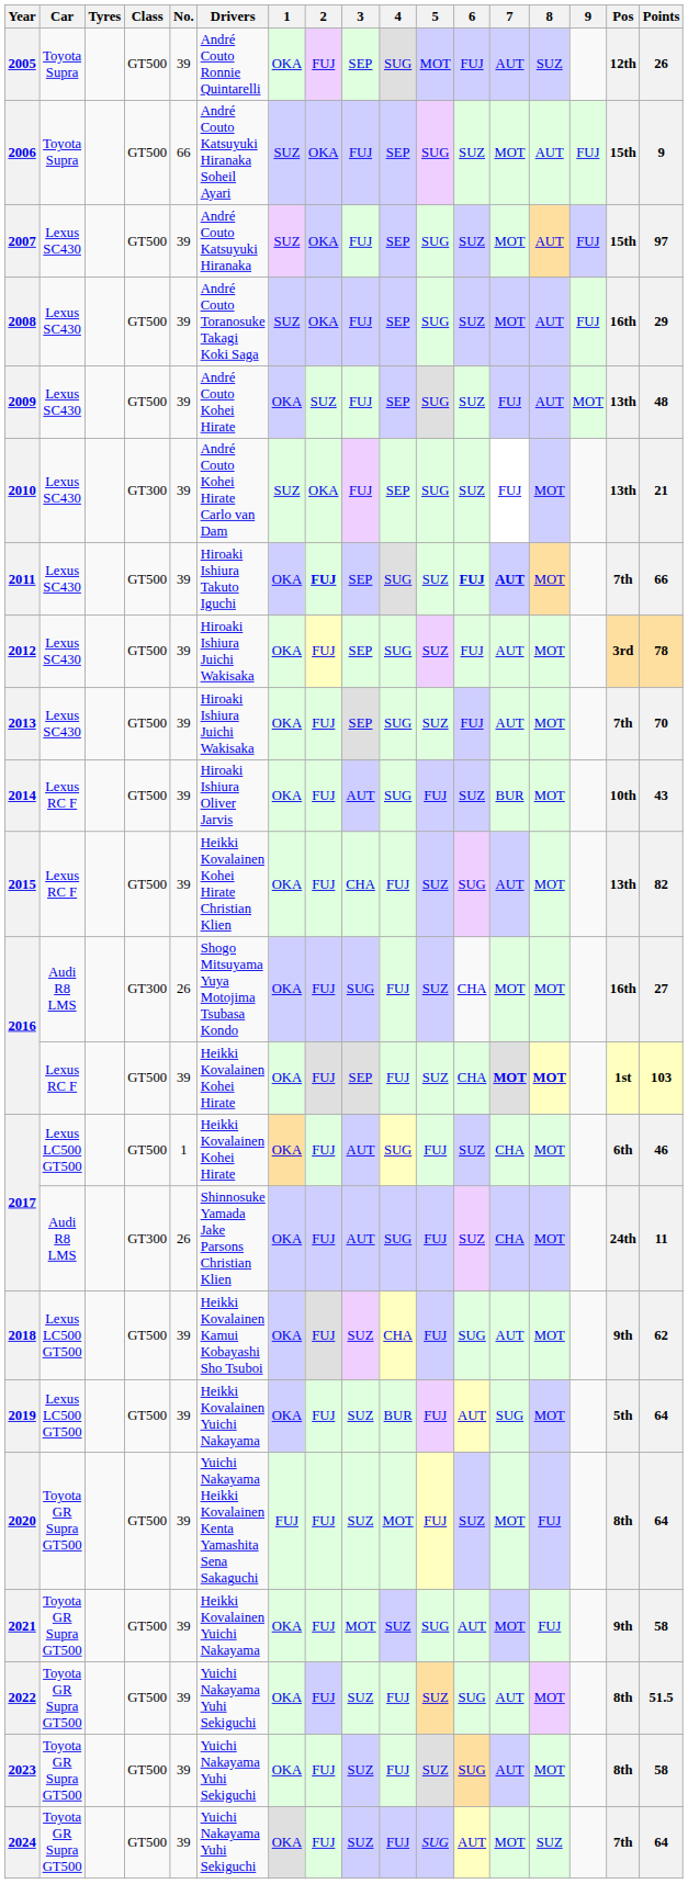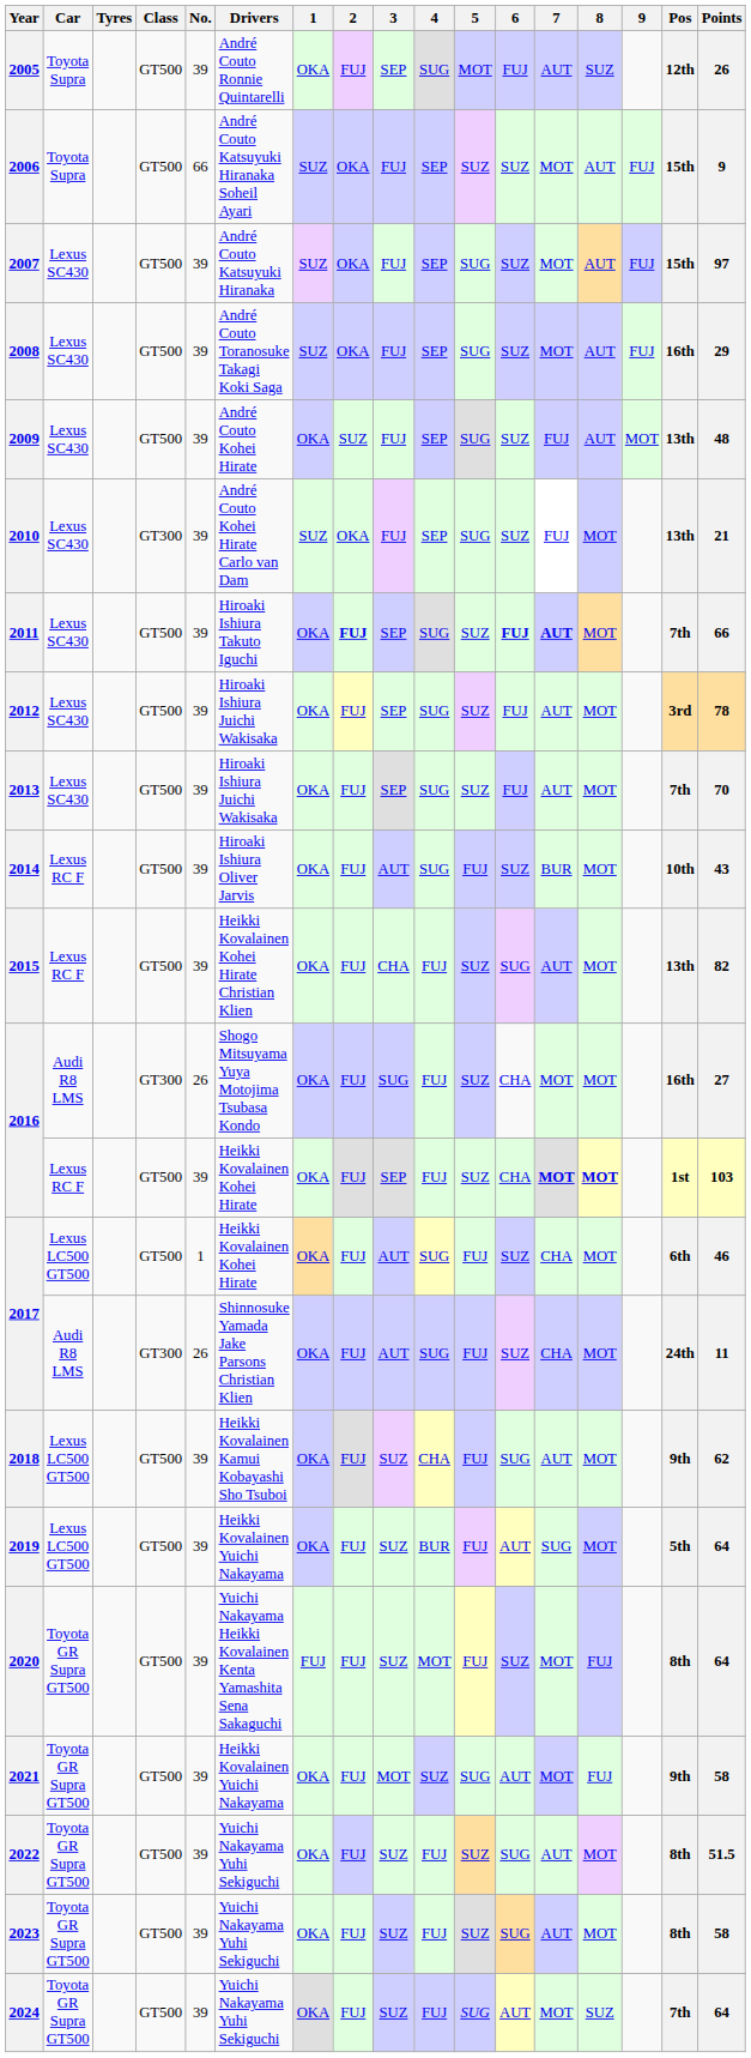 <table class="wikitable" style="text-align:center; font-size:90%">
 <tr>
 <th>Year</th>
 <th>Car</th>
 <th>Tyres</th>
 <th>Class</th>
 <th>No.</th>
 <th>Drivers</th>
 <th>1</th>
 <th>2</th>
 <th>3</th>
 <th>4</th>
 <th>5</th>
 <th>6</th>
 <th>7</th>
 <th>8</th>
 <th>9</th>
 <th>Pos</th>
 <th>Points</th>
 </tr>
 <tr>
 <th><a href='#'>2005</a></th>
 <td><a href='#'>Toyota Supra</a></td>
 <td></td>
 <td>GT500</td>
 <td>39</td>
 <td align="left"> <a href='#'>André Couto</a><br> <a href='#'>Ronnie Quintarelli</a></td>
 <td style="background:#dfffdf;"><a href='#'>OKA</a><br></td>
 <td style="background:#efcfff;"><a href='#'>FUJ</a><br></td>
 <td style="background:#dfffdf;"><a href='#'>SEP</a><br></td>
 <td style="background:#dfdfdf;"><a href='#'>SUG</a><br></td>
 <td style="background:#cfcfff;"><a href='#'>MOT</a><br></td>
 <td style="background:#cfcfff;"><a href='#'>FUJ</a><br></td>
 <td style="background:#cfcfff;"><a href='#'>AUT</a><br></td>
 <td style="background:#cfcfff;"><a href='#'>SUZ</a><br></td>
 <td></td>
 <th>12th</th>
 <th>26</th>
 </tr>
 <tr>
 <th><a href='#'>2006</a></th>
 <td><a href='#'>Toyota Supra</a></td>
 <td></td>
 <td>GT500</td>
 <td>66</td>
 <td align="left"> <a href='#'>André Couto</a><br> <a href='#'>Katsuyuki Hiranaka</a><br> <a href='#'>Soheil Ayari</a></td>
 <td style="background:#cfcfff;"><a href='#'>SUZ</a><br></td>
 <td style="background:#cfcfff;"><a href='#'>OKA</a><br></td>
 <td style="background:#cfcfff;"><a href='#'>FUJ</a><br></td>
 <td style="background:#cfcfff;"><a href='#'>SEP</a><br></td>
-<td style="background:#efcfff;"><a href='#'>SUG</a><br></td>
+<td style="background:#efcfff;"><a href='#'>SUZ</a><br></td>
 <td style="background:#dfffdf;"><a href='#'>SUZ</a><br></td>
 <td style="background:#dfffdf;"><a href='#'>MOT</a><br></td>
 <td style="background:#dfffdf;"><a href='#'>AUT</a><br></td>
 <td style="background:#dfffdf;"><a href='#'>FUJ</a><br></td>
 <th>15th</th>
 <th>9</th>
 </tr>
 <tr>
 <th><a href='#'>2007</a></th>
 <td><a href='#'>Lexus SC430</a></td>
 <td></td>
 <td>GT500</td>
 <td>39</td>
 <td align="left"> <a href='#'>André Couto</a><br> <a href='#'>Katsuyuki Hiranaka</a></td>
 <td style="background:#efcfff;"><a href='#'>SUZ</a><br></td>
 <td style="background:#cfcfff;"><a href='#'>OKA</a><br></td>
 <td style="background:#dfffdf;"><a href='#'>FUJ</a><br></td>
 <td style="background:#cfcfff;"><a href='#'>SEP</a><br></td>
 <td style="background:#dfffdf;"><a href='#'>SUG</a><br></td>
 <td style="background:#cfcfff;"><a href='#'>SUZ</a><br></td>
 <td style="background:#dfffdf;"><a href='#'>MOT</a><br></td>
 <td style="background:#ffdf9f;"><a href='#'>AUT</a><br></td>
 <td style="background:#cfcfff;"><a href='#'>FUJ</a><br></td>
 <th>15th</th>
 <th>97</th>
 </tr>
 <tr>
 <th><a href='#'>2008</a></th>
 <td><a href='#'>Lexus SC430</a></td>
 <td></td>
 <td>GT500</td>
 <td>39</td>
 <td align="left"> <a href='#'>André Couto</a><br> <a href='#'>Toranosuke Takagi</a><br> <a href='#'>Koki Saga</a></td>
 <td style="background:#cfcfff;"><a href='#'>SUZ</a><br></td>
 <td style="background:#cfcfff;"><a href='#'>OKA</a><br></td>
 <td style="background:#cfcfff;"><a href='#'>FUJ</a><br></td>
 <td style="background:#cfcfff;"><a href='#'>SEP</a><br></td>
 <td style="background:#dfffdf;"><a href='#'>SUG</a><br></td>
 <td style="background:#cfcfff;"><a href='#'>SUZ</a><br></td>
 <td style="background:#cfcfff;"><a href='#'>MOT</a><br></td>
 <td style="background:#cfcfff;"><a href='#'>AUT</a><br></td>
 <td style="background:#dfffdf;"><a href='#'>FUJ</a><br></td>
 <th>16th</th>
 <th>29</th>
 </tr>
 <tr>
 <th><a href='#'>2009</a></th>
 <td><a href='#'>Lexus SC430</a></td>
 <td></td>
 <td>GT500</td>
 <td>39</td>
 <td align="left"> <a href='#'>André Couto</a><br> <a href='#'>Kohei Hirate</a></td>
 <td style="background:#cfcfff;"><a href='#'>OKA</a><br></td>
 <td style="background:#dfffdf;"><a href='#'>SUZ</a><br></td>
 <td style="background:#dfffdf;"><a href='#'>FUJ</a><br></td>
 <td style="background:#cfcfff;"><a href='#'>SEP</a><br></td>
 <td style="background:#dfdfdf;"><a href='#'>SUG</a><br></td>
 <td style="background:#dfffdf;"><a href='#'>SUZ</a><br></td>
 <td style="background:#cfcfff;"><a href='#'>FUJ</a><br></td>
 <td style="background:#cfcfff;"><a href='#'>AUT</a><br></td>
 <td style="background:#dfffdf;"><a href='#'>MOT</a><br></td>
 <th>13th</th>
 <th>48</th>
 </tr>
 <tr>
 <th><a href='#'>2010</a></th>
 <td><a href='#'>Lexus SC430</a></td>
 <td></td>
 <td>GT300</td>
 <td>39</td>
 <td align="left"> <a href='#'>André Couto</a><br> <a href='#'>Kohei Hirate</a><br> <a href='#'>Carlo van Dam</a></td>
 <td style="background:#dfffdf;"><a href='#'>SUZ</a><br></td>
 <td style="background:#dfffdf;"><a href='#'>OKA</a><br></td>
 <td style="background:#efcfff;"><a href='#'>FUJ</a><br></td>
 <td style="background:#dfffdf;"><a href='#'>SEP</a><br></td>
 <td style="background:#dfffdf;"><a href='#'>SUG</a><br></td>
 <td style="background:#dfffdf;"><a href='#'>SUZ</a><br></td>
 <td style="background:#fff;"><a href='#'>FUJ</a><br></td>
 <td style="background:#cfcfff;"><a href='#'>MOT</a><br></td>
 <td></td>
 <th>13th</th>
 <th>21</th>
 </tr>
 <tr>
 <th><a href='#'>2011</a></th>
 <td><a href='#'>Lexus SC430</a></td>
 <td></td>
 <td>GT500</td>
 <td>39</td>
 <td align="left"> <a href='#'>Hiroaki Ishiura</a><br> <a href='#'>Takuto Iguchi</a></td>
 <td style="background:#cfcfff;"><a href='#'>OKA</a><br></td>
 <td style="background:#dfffdf;"><a href='#'><strong>FUJ</strong></a><br></td>
 <td style="background:#cfcfff;"><a href='#'>SEP</a><br></td>
 <td style="background:#dfdfdf;"><a href='#'>SUG</a><br></td>
 <td style="background:#dfffdf;"><a href='#'>SUZ</a><br></td>
 <td style="background:#dfffdf;"><a href='#'><strong>FUJ</strong></a><br></td>
 <td style="background:#cfcfff;"><a href='#'><strong>AUT</strong></a><br></td>
 <td style="background:#ffdf9f;"><a href='#'>MOT</a><br></td>
 <td></td>
 <th>7th</th>
 <th>66</th>
 </tr>
 <tr>
 <th><a href='#'>2012</a></th>
 <td><a href='#'>Lexus SC430</a></td>
 <td></td>
 <td>GT500</td>
 <td>39</td>
 <td align="left"> <a href='#'>Hiroaki Ishiura</a><br> <a href='#'>Juichi Wakisaka</a></td>
 <td style="background:#dfffdf;"><a href='#'>OKA</a><br></td>
 <td style="background:#ffffbf;"><a href='#'>FUJ</a><br></td>
 <td style="background:#dfffdf;"><a href='#'>SEP</a><br></td>
 <td style="background:#dfffdf;"><a href='#'>SUG</a><br></td>
 <td style="background:#efcfff;"><a href='#'>SUZ</a><br></td>
 <td style="background:#dfffdf;"><a href='#'>FUJ</a><br></td>
 <td style="background:#dfffdf;"><a href='#'>AUT</a><br></td>
 <td style="background:#dfffdf;"><a href='#'>MOT</a><br></td>
 <td></td>
 <th style="background:#ffdf9f;">3rd</th>
 <th style="background:#ffdf9f;">78</th>
 </tr>
 <tr>
 <th><a href='#'>2013</a></th>
 <td><a href='#'>Lexus SC430</a></td>
 <td></td>
 <td>GT500</td>
 <td>39</td>
 <td align="left"> <a href='#'>Hiroaki Ishiura</a><br> <a href='#'>Juichi Wakisaka</a></td>
 <td style="background:#dfffdf;"><a href='#'>OKA</a><br></td>
 <td style="background:#dfffdf;"><a href='#'>FUJ</a><br></td>
 <td style="background:#dfdfdf;"><a href='#'>SEP</a><br></td>
 <td style="background:#dfffdf;"><a href='#'>SUG</a><br></td>
 <td style="background:#dfffdf;"><a href='#'>SUZ</a><br></td>
 <td style="background:#cfcfff;"><a href='#'>FUJ</a><br></td>
 <td style="background:#dfffdf;"><a href='#'>AUT</a><br></td>
 <td style="background:#dfffdf;"><a href='#'>MOT</a><br></td>
 <td></td>
 <th>7th</th>
 <th>70</th>
 </tr>
 <tr>
 <th><a href='#'>2014</a></th>
 <td><a href='#'>Lexus RC F</a></td>
 <td></td>
 <td>GT500</td>
 <td>39</td>
 <td align="left"> <a href='#'>Hiroaki Ishiura</a><br> <a href='#'>Oliver Jarvis</a></td>
 <td style="background:#dfffdf;"><a href='#'>OKA</a><br></td>
 <td style="background:#dfffdf;"><a href='#'>FUJ</a><br></td>
 <td style="background:#cfcfff;"><a href='#'>AUT</a><br></td>
 <td style="background:#dfffdf;"><a href='#'>SUG</a><br></td>
 <td style="background:#cfcfff;"><a href='#'>FUJ</a><br></td>
 <td style="background:#cfcfff;"><a href='#'>SUZ</a><br></td>
 <td style="background:#dfffdf;"><a href='#'>BUR</a><br></td>
 <td style="background:#dfffdf;"><a href='#'>MOT</a><br></td>
 <td></td>
 <th>10th</th>
 <th>43</th>
 </tr>
 <tr>
 <th><a href='#'>2015</a></th>
 <td><a href='#'>Lexus RC F</a></td>
 <td></td>
 <td>GT500</td>
 <td>39</td>
 <td align="left"> <a href='#'>Heikki Kovalainen</a><br> <a href='#'>Kohei Hirate</a><br> <a href='#'>Christian Klien</a></td>
 <td style="background:#dfffdf;"><a href='#'>OKA</a><br></td>
 <td style="background:#dfffdf;"><a href='#'>FUJ</a><br></td>
 <td style="background:#dfffdf;"><a href='#'>CHA</a><br></td>
 <td style="background:#dfffdf;"><a href='#'>FUJ</a><br></td>
 <td style="background:#cfcfff;"><a href='#'>SUZ</a><br></td>
 <td style="background:#efcfff;"><a href='#'>SUG</a><br></td>
 <td style="background:#cfcfff;"><a href='#'>AUT</a><br></td>
 <td style="background:#dfffdf;"><a href='#'>MOT</a><br></td>
 <td></td>
 <th>13th</th>
 <th>82</th>
 </tr>
 <tr>
 <th rowspan="2"><a href='#'>2016</a></th>
 <td><a href='#'>Audi R8 LMS</a></td>
 <td></td>
 <td>GT300</td>
 <td>26</td>
 <td align="left"> <a href='#'>Shogo Mitsuyama</a><br> <a href='#'>Yuya Motojima</a><br> <a href='#'>Tsubasa Kondo</a></td>
 <td style="background:#cfcfff;"><a href='#'>OKA</a><br></td>
 <td style="background:#cfcfff;"><a href='#'>FUJ</a><br></td>
 <td style="background:#cfcfff;"><a href='#'>SUG</a><br></td>
 <td style="background:#dfffdf;"><a href='#'>FUJ</a><br></td>
 <td style="background:#cfcfff;"><a href='#'>SUZ</a><br></td>
 <td><a href='#'>CHA</a></td>
 <td style="background:#dfffdf;"><a href='#'>MOT</a><br></td>
 <td style="background:#dfffdf;"><a href='#'>MOT</a><br></td>
 <td></td>
 <th>16th</th>
 <th>27</th>
 </tr>
 <tr>
 <td><a href='#'>Lexus RC F</a></td>
 <td></td>
 <td>GT500</td>
 <td>39</td>
 <td align="left"> <a href='#'>Heikki Kovalainen</a><br> <a href='#'>Kohei Hirate</a></td>
 <td style="background:#dfffdf;"><a href='#'>OKA</a><br></td>
 <td style="background:#dfdfdf;"><a href='#'>FUJ</a><br></td>
 <td style="background:#dfdfdf;"><a href='#'>SEP</a><br></td>
 <td style="background:#dfffdf;"><a href='#'>FUJ</a><br></td>
 <td style="background:#dfffdf;"><a href='#'>SUZ</a><br></td>
 <td style="background:#dfffdf;"><a href='#'>CHA</a><br></td>
 <td style="background:#dfdfdf;"><a href='#'><strong>MOT</strong></a><br></td>
 <td style="background:#ffffbf;"><a href='#'><strong>MOT</strong></a><br></td>
 <td></td>
 <th style="background:#ffffbf;">1st</th>
 <th style="background:#ffffbf;">103</th>
 </tr>
 <tr>
 <th rowspan="2"><a href='#'>2017</a></th>
 <td><a href='#'>Lexus LC500 GT500</a></td>
 <td></td>
 <td>GT500</td>
 <td>1</td>
 <td align="left"> <a href='#'>Heikki Kovalainen</a><br> <a href='#'>Kohei Hirate</a></td>
 <td style="background:#ffdf9f;"><a href='#'>OKA</a><br></td>
 <td style="background:#dfffdf;"><a href='#'>FUJ</a><br></td>
 <td style="background:#cfcfff;"><a href='#'>AUT</a><br></td>
 <td style="background:#ffffbf;"><a href='#'>SUG</a><br></td>
 <td style="background:#dfffdf;"><a href='#'>FUJ</a><br></td>
 <td style="background:#cfcfff;"><a href='#'>SUZ</a><br></td>
 <td style="background:#dfffdf;"><a href='#'>CHA</a><br></td>
 <td style="background:#dfffdf;"><a href='#'>MOT</a><br></td>
 <td></td>
 <th>6th</th>
 <th>46</th>
 </tr>
 <tr>
 <td><a href='#'>Audi R8 LMS</a></td>
 <td></td>
 <td>GT300</td>
 <td>26</td>
 <td align="left"> <a href='#'>Shinnosuke Yamada</a><br> <a href='#'>Jake Parsons</a><br> <a href='#'>Christian Klien</a></td>
 <td style="background:#cfcfff;"><a href='#'>OKA</a><br></td>
 <td style="background:#cfcfff;"><a href='#'>FUJ</a><br></td>
 <td style="background:#cfcfff;"><a href='#'>AUT</a><br></td>
 <td style="background:#cfcfff;"><a href='#'>SUG</a><br></td>
 <td style="background:#cfcfff;"><a href='#'>FUJ</a><br></td>
 <td style="background:#efcfff;"><a href='#'>SUZ</a><br></td>
 <td style="background:#cfcfff;"><a href='#'>CHA</a><br></td>
 <td style="background:#cfcfff;"><a href='#'>MOT</a><br></td>
 <td></td>
 <th>24th</th>
 <th>11</th>
 </tr>
 <tr>
 <th><a href='#'>2018</a></th>
 <td><a href='#'>Lexus LC500 GT500</a></td>
 <td></td>
 <td>GT500</td>
 <td>39</td>
 <td align="left"> <a href='#'>Heikki Kovalainen</a><br> <a href='#'>Kamui Kobayashi</a><br> <a href='#'>Sho Tsuboi</a></td>
 <td style="background:#cfcfff;"><a href='#'>OKA</a><br></td>
 <td style="background:#dfdfdf;"><a href='#'>FUJ</a><br></td>
 <td style="background:#efcfff;"><a href='#'>SUZ</a><br></td>
 <td style="background:#ffffbf;"><a href='#'>CHA</a><br></td>
 <td style="background:#cfcfff;"><a href='#'>FUJ</a><br></td>
 <td style="background:#dfffdf;"><a href='#'>SUG</a><br></td>
 <td style="background:#dfffdf;"><a href='#'>AUT</a><br></td>
 <td style="background:#dfffdf;"><a href='#'>MOT</a><br></td>
 <td></td>
 <th>9th</th>
 <th>62</th>
 </tr>
 <tr>
 <th><a href='#'>2019</a></th>
 <td><a href='#'>Lexus LC500 GT500</a></td>
 <td></td>
 <td>GT500</td>
 <td>39</td>
 <td align="left"> <a href='#'>Heikki Kovalainen</a><br> <a href='#'>Yuichi Nakayama</a></td>
 <td style="background:#cfcfff;"><a href='#'>OKA</a><br></td>
 <td style="background:#dfffdf;"><a href='#'>FUJ</a><br></td>
 <td style="background:#dfffdf;"><a href='#'>SUZ</a><br></td>
 <td style="background:#dfffdf;"><a href='#'>BUR</a><br></td>
 <td style="background:#efcfff;"><a href='#'>FUJ</a><br></td>
 <td style="background:#ffffbf;"><a href='#'>AUT</a><br></td>
 <td style="background:#dfffdf;"><a href='#'>SUG</a><br></td>
 <td style="background:#cfcfff;"><a href='#'>MOT</a><br></td>
 <td></td>
 <th>5th</th>
 <th>64</th>
 </tr>
 <tr>
 <th><a href='#'>2020</a></th>
 <td><a href='#'>Toyota GR Supra GT500</a></td>
 <td></td>
 <td>GT500</td>
 <td>39</td>
 <td align="left"> <a href='#'>Yuichi Nakayama</a><br> <a href='#'>Heikki Kovalainen</a><br> <a href='#'>Kenta Yamashita</a><br> <a href='#'>Sena Sakaguchi</a></td>
 <td style="background:#dfffdf;"><a href='#'>FUJ</a><br></td>
 <td style="background:#dfffdf;"><a href='#'>FUJ</a><br></td>
 <td style="background:#dfffdf;"><a href='#'>SUZ</a><br></td>
 <td style="background:#dfffdf;"><a href='#'>MOT</a><br></td>
 <td style="background:#ffffbf;"><a href='#'>FUJ</a><br></td>
 <td style="background:#cfcfff;"><a href='#'>SUZ</a><br></td>
 <td style="background:#dfffdf;"><a href='#'>MOT</a><br></td>
 <td style="background:#cfcfff;"><a href='#'>FUJ</a><br></td>
 <td></td>
 <th>8th</th>
 <th>64</th>
 </tr>
 <tr>
 <th><a href='#'>2021</a></th>
 <td><a href='#'>Toyota GR Supra GT500</a></td>
 <td></td>
 <td>GT500</td>
 <td>39</td>
 <td align="left"> <a href='#'>Heikki Kovalainen</a><br> <a href='#'>Yuichi Nakayama</a></td>
 <td style="background:#dfffdf;"><a href='#'>OKA</a><br></td>
 <td style="background:#dfffdf;"><a href='#'>FUJ</a><br></td>
 <td style="background:#dfffdf;"><a href='#'>MOT</a><br></td>
 <td style="background:#cfcfff;"><a href='#'>SUZ</a><br></td>
 <td style="background:#dfffdf;"><a href='#'>SUG</a><br></td>
 <td style="background:#dfffdf;"><a href='#'>AUT</a><br></td>
 <td style="background:#cfcfff;"><a href='#'>MOT</a><br></td>
 <td style="background:#dfffdf;"><a href='#'>FUJ</a><br></td>
 <td></td>
 <th>9th</th>
 <th>58</th>
 </tr>
 <tr>
 <th><a href='#'>2022</a></th>
 <td><a href='#'>Toyota GR Supra GT500</a></td>
 <td></td>
 <td>GT500</td>
 <td>39</td>
 <td align="left"> <a href='#'>Yuichi Nakayama</a><br> <a href='#'>Yuhi Sekiguchi</a></td>
 <td style="background:#dfffdf;"><a href='#'>OKA</a><br></td>
 <td style="background:#cfcfff;"><a href='#'>FUJ</a><br></td>
 <td style="background:#dfffdf;"><a href='#'>SUZ</a><br></td>
 <td style="background:#dfffdf;"><a href='#'>FUJ</a><br></td>
 <td style="background:#ffdf9f;"><a href='#'>SUZ</a><br></td>
 <td style="background:#dfffdf;"><a href='#'>SUG</a><br></td>
 <td style="background:#dfffdf;"><a href='#'>AUT</a><br></td>
 <td style="background:#efcfff;"><a href='#'>MOT</a><br></td>
 <td></td>
 <th>8th</th>
 <th>51.5</th>
 </tr>
 <tr>
 <th><a href='#'>2023</a></th>
 <td><a href='#'>Toyota GR Supra GT500</a></td>
 <td></td>
 <td>GT500</td>
 <td>39</td>
 <td align="left"> <a href='#'>Yuichi Nakayama</a><br> <a href='#'>Yuhi Sekiguchi</a></td>
 <td style="background:#dfffdf;"><a href='#'>OKA</a><br></td>
 <td style="background:#dfffdf;"><a href='#'>FUJ</a><br></td>
 <td style="background:#cfcfff;"><a href='#'>SUZ</a><br></td>
 <td style="background:#dfffdf;"><a href='#'>FUJ</a><br></td>
 <td style="background:#dfdfdf;"><a href='#'>SUZ</a><br></td>
 <td style="background:#ffdf9f;"><a href='#'>SUG</a><br></td>
 <td style="background:#cfcfff;"><a href='#'>AUT</a><br></td>
 <td style="background:#dfffdf;"><a href='#'>MOT</a><br></td>
 <td></td>
 <th>8th</th>
 <th>58</th>
 </tr>
 <tr>
 <th><a href='#'>2024</a></th>
 <td><a href='#'>Toyota GR Supra GT500</a></td>
 <td></td>
 <td>GT500</td>
 <td>39</td>
 <td align="left"> <a href='#'>Yuichi Nakayama</a><br> <a href='#'>Yuhi Sekiguchi</a></td>
 <td style="background:#dfdfdf;"><a href='#'>OKA</a><br></td>
 <td style="background:#dfffdf;"><a href='#'>FUJ</a><br></td>
 <td style="background:#cfcfff;"><a href='#'>SUZ</a><br></td>
 <td style="background:#cfcfff;"><a href='#'>FUJ</a><br></td>
 <td style="background:#cfcfff;"><a href='#'><em>SUG</em></a><br></td>
 <td style="background:#ffffbf;"><a href='#'>AUT</a><br></td>
 <td style="background:#dfffdf;"><a href='#'>MOT</a><br></td>
 <td style="background:#dfffdf;"><a href='#'>SUZ</a><br></td>
 <td></td>
 <th>7th</th>
 <th>64</th>
 </tr>
 </table>
